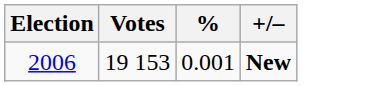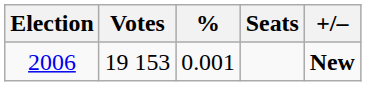 <table class=wikitable style=text-align:center>
 <tr>
 <th>Election</th>
 <th>Votes</th>
 <th>%</th>
+<th>Seats</th>
 <th>+/–</th>
 </tr>
 <tr>
 <td><a href='#'>2006</a></td>
 <td>19 153</td>
 <td>0.001</td>
+<td></td>
 <td><strong>New</strong></td>
 </tr>
 </table>
